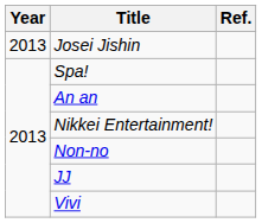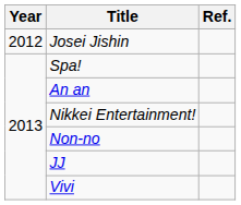 <table class="wikitable">
 <tr>
 <th>Year</th>
 <th>Title</th>
 <th>Ref.</th>
 </tr>
 <tr>
-<td>2013</td>
+<td>2012</td>
 <td><em>Josei Jishin</em></td>
 <td></td>
 </tr>
 <tr>
 <td rowspan="6">2013</td>
 <td><em>Spa!</em></td>
 <td></td>
 </tr>
 <tr>
 <td><em><a href='#'>An an</a></em></td>
 <td></td>
 </tr>
 <tr>
 <td><em>Nikkei Entertainment!</em></td>
 <td></td>
 </tr>
 <tr>
 <td><em><a href='#'>Non-no</a></em></td>
 <td></td>
 </tr>
 <tr>
 <td><em><a href='#'>JJ</a></em></td>
 <td></td>
 </tr>
 <tr>
 <td><em><a href='#'>Vivi</a></em></td>
 <td></td>
 </tr>
 </table>
